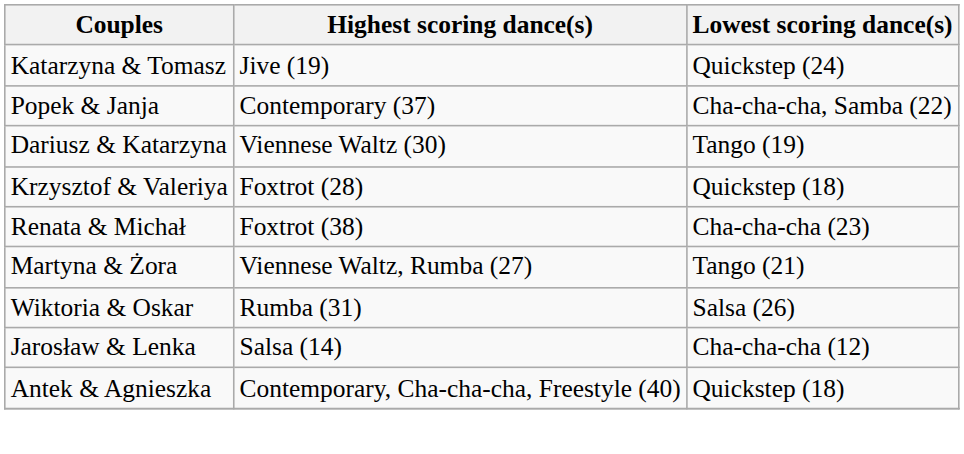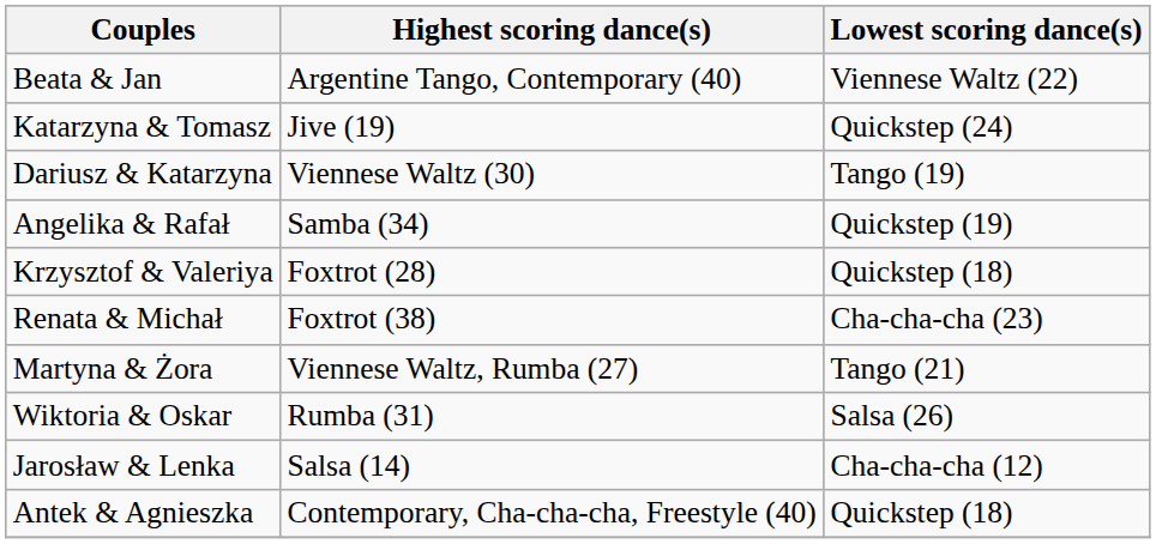 <table class="wikitable">
 <tr>
 <th>Couples</th>
 <th>Highest scoring dance(s)</th>
 <th>Lowest scoring dance(s)</th>
 </tr>
 <tr>
+<td>Beata & Jan</td>
+<td>Argentine Tango, Contemporary (40)</td>
+<td>Viennese Waltz (22)</td>
+</tr>
+<tr>
 <td>Katarzyna & Tomasz</td>
 <td>Jive (19)</td>
 <td>Quickstep (24)</td>
 </tr>
 <tr>
-<td>Popek & Janja</td>
-<td>Contemporary (37)</td>
-<td>Cha-cha-cha, Samba (22)</td>
-</tr>
-<tr>
 <td>Dariusz & Katarzyna</td>
 <td>Viennese Waltz (30)</td>
 <td>Tango (19)</td>
+</tr>
+<tr>
+<td>Angelika & Rafał</td>
+<td>Samba (34)</td>
+<td>Quickstep (19)</td>
 </tr>
 <tr>
 <td>Krzysztof & Valeriya</td>
 <td>Foxtrot (28)</td>
 <td>Quickstep (18)</td>
 </tr>
 <tr>
 <td>Renata & Michał</td>
 <td>Foxtrot (38)</td>
 <td>Cha-cha-cha (23)</td>
 </tr>
 <tr>
 <td>Martyna & Żora</td>
 <td>Viennese Waltz, Rumba (27)</td>
 <td>Tango (21)</td>
 </tr>
 <tr>
 <td>Wiktoria & Oskar</td>
 <td>Rumba (31)</td>
 <td>Salsa (26)</td>
 </tr>
 <tr>
 <td>Jarosław & Lenka</td>
 <td>Salsa (14)</td>
 <td>Cha-cha-cha (12)</td>
 </tr>
 <tr>
 <td>Antek & Agnieszka</td>
 <td>Contemporary, Cha-cha-cha, Freestyle (40)</td>
 <td>Quickstep (18)</td>
 </tr>
 <tr>
 </tr>
 </table>
